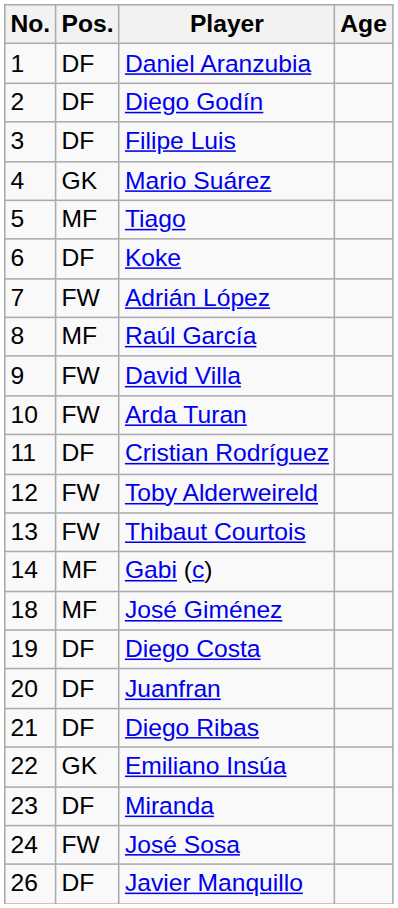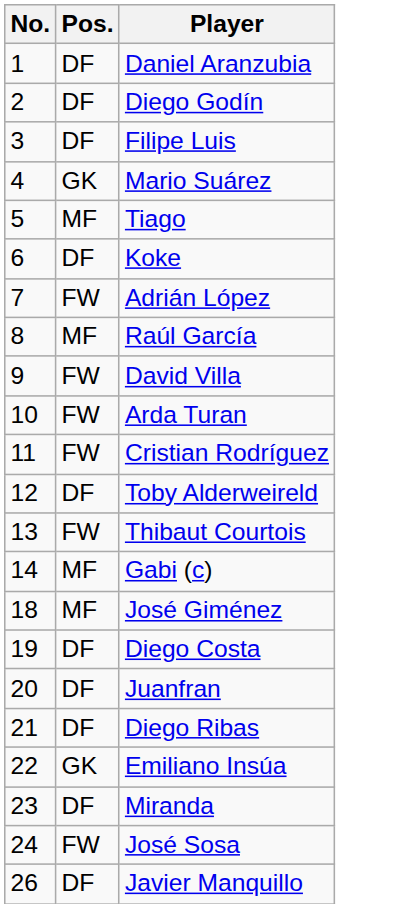 <table class="wikitable sortable" font-size:95%; width:60%;">
 <tr>
 <th style="vertical-align:centre;">No.</th>
 <th style="vertical-align:centre;">Pos.</th>
 <th style="vertical-align:centre;">Player</th>
-<th style="vertical-align:centre;">Age</th>
 </tr>
 <tr>
 <td>1</td>
 <td>DF</td>
 <td align=left> <a href='#'>Daniel Aranzubia</a></td>
-<td></td>
 </tr>
 <tr>
 <td>2</td>
 <td>DF</td>
 <td align=left> <a href='#'>Diego Godín</a></td>
-<td></td>
 </tr>
 <tr>
 <td>3</td>
 <td>DF</td>
 <td align=left> <a href='#'>Filipe Luis</a></td>
-<td></td>
 </tr>
 <tr>
 <td>4</td>
 <td>GK</td>
 <td align=left> <a href='#'>Mario Suárez</a></td>
-<td></td>
 </tr>
 <tr>
 <td>5</td>
 <td>MF</td>
 <td align=left> <a href='#'>Tiago</a></td>
-<td></td>
 </tr>
 <tr>
 <td>6</td>
 <td>DF</td>
 <td align=left> <a href='#'>Koke</a></td>
-<td></td>
 </tr>
 <tr>
 <td>7</td>
 <td>FW</td>
 <td align=left> <a href='#'>Adrián López</a></td>
-<td></td>
 </tr>
 <tr>
 <td>8</td>
 <td>MF</td>
 <td align=left> <a href='#'>Raúl García</a></td>
-<td></td>
 </tr>
 <tr>
 <td>9</td>
 <td>FW</td>
 <td align=left> <a href='#'>David Villa</a></td>
-<td></td>
 </tr>
 <tr>
 <td>10</td>
 <td>FW</td>
 <td align=left> <a href='#'>Arda Turan</a></td>
-<td></td>
 </tr>
 <tr>
 <td>11</td>
-<td>DF</td>
+<td>FW</td>
 <td align=left> <a href='#'>Cristian Rodríguez</a></td>
-<td></td>
 </tr>
 <tr>
 <td>12</td>
-<td>FW</td>
+<td>DF</td>
 <td align=left> <a href='#'>Toby Alderweireld</a></td>
-<td></td>
 </tr>
 <tr>
 <td>13</td>
 <td>FW</td>
 <td align=left> <a href='#'>Thibaut Courtois</a></td>
-<td></td>
 </tr>
 <tr>
 <td>14</td>
 <td>MF</td>
 <td align=left> <a href='#'>Gabi</a> (<a href='#'>c</a>)</td>
-<td></td>
 </tr>
 <tr>
 <td>18</td>
 <td>MF</td>
 <td align=left> <a href='#'>José Giménez</a></td>
-<td></td>
 </tr>
 <tr>
 <td>19</td>
 <td>DF</td>
 <td align=left> <a href='#'>Diego Costa</a></td>
-<td></td>
 </tr>
 <tr>
 <td>20</td>
 <td>DF</td>
 <td align=left> <a href='#'>Juanfran</a></td>
-<td></td>
 </tr>
 <tr>
 <td>21</td>
 <td>DF</td>
 <td align=left> <a href='#'>Diego Ribas</a></td>
-<td></td>
 </tr>
 <tr>
 <td>22</td>
 <td>GK</td>
 <td align=left> <a href='#'>Emiliano Insúa</a></td>
-<td></td>
 </tr>
 <tr>
 <td>23</td>
 <td>DF</td>
 <td align=left> <a href='#'>Miranda</a></td>
-<td></td>
 </tr>
 <tr>
 <td>24</td>
 <td>FW</td>
 <td align=left> <a href='#'>José Sosa</a></td>
-<td></td>
 </tr>
 <tr>
 <td>26</td>
 <td>DF</td>
 <td align=left> <a href='#'>Javier Manquillo</a></td>
-<td></td>
 </tr>
 </table>
